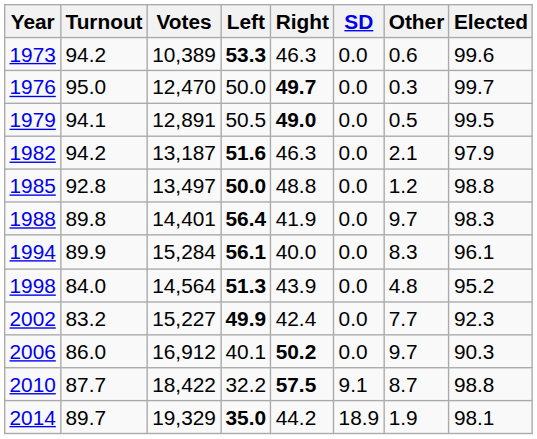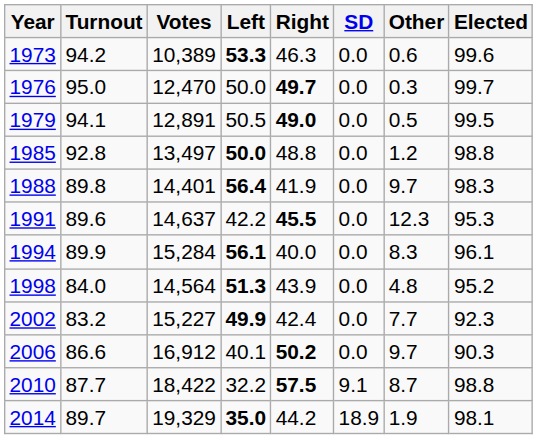 <table class="wikitable sortable" style="font-size: 95%;">
 <tr>
 <th>Year</th>
 <th>Turnout</th>
 <th>Votes</th>
 <th>Left</th>
 <th>Right</th>
 <th><a href='#'>SD</a></th>
 <th>Other</th>
 <th>Elected</th>
 </tr>
 <tr>
 <td><a href='#'>1973</a></td>
 <td>94.2</td>
 <td>10,389</td>
 <td><strong>53.3</strong></td>
 <td>46.3</td>
 <td>0.0</td>
 <td>0.6</td>
 <td>99.6</td>
 </tr>
 <tr>
 <td><a href='#'>1976</a></td>
 <td>95.0</td>
 <td>12,470</td>
 <td>50.0</td>
 <td><strong>49.7</strong></td>
 <td>0.0</td>
 <td>0.3</td>
 <td>99.7</td>
 </tr>
 <tr>
 <td><a href='#'>1979</a></td>
 <td>94.1</td>
 <td>12,891</td>
 <td>50.5</td>
 <td><strong>49.0</strong></td>
 <td>0.0</td>
 <td>0.5</td>
 <td>99.5</td>
 </tr>
 <tr>
-<td><a href='#'>1982</a></td>
-<td>94.2</td>
-<td>13,187</td>
-<td><strong>51.6</strong></td>
-<td>46.3</td>
-<td>0.0</td>
-<td>2.1</td>
-<td>97.9</td>
-</tr>
-<tr>
 <td><a href='#'>1985</a></td>
 <td>92.8</td>
 <td>13,497</td>
 <td><strong>50.0</strong></td>
 <td>48.8</td>
 <td>0.0</td>
 <td>1.2</td>
 <td>98.8</td>
 </tr>
 <tr>
 <td><a href='#'>1988</a></td>
 <td>89.8</td>
 <td>14,401</td>
 <td><strong>56.4</strong></td>
 <td>41.9</td>
 <td>0.0</td>
 <td>9.7</td>
 <td>98.3</td>
+</tr>
+<tr>
+<td><a href='#'>1991</a></td>
+<td>89.6</td>
+<td>14,637</td>
+<td>42.2</td>
+<td><strong>45.5</strong></td>
+<td>0.0</td>
+<td>12.3</td>
+<td>95.3</td>
 </tr>
 <tr>
 <td><a href='#'>1994</a></td>
 <td>89.9</td>
 <td>15,284</td>
 <td><strong>56.1</strong></td>
 <td>40.0</td>
 <td>0.0</td>
 <td>8.3</td>
 <td>96.1</td>
 </tr>
 <tr>
 <td><a href='#'>1998</a></td>
 <td>84.0</td>
 <td>14,564</td>
 <td><strong>51.3</strong></td>
 <td>43.9</td>
 <td>0.0</td>
 <td>4.8</td>
 <td>95.2</td>
 </tr>
 <tr>
 <td><a href='#'>2002</a></td>
 <td>83.2</td>
 <td>15,227</td>
 <td><strong>49.9</strong></td>
 <td>42.4</td>
 <td>0.0</td>
 <td>7.7</td>
 <td>92.3</td>
 </tr>
 <tr>
 <td><a href='#'>2006</a></td>
-<td>86.0</td>
+<td>86.6</td>
 <td>16,912</td>
 <td>40.1</td>
 <td><strong>50.2</strong></td>
 <td>0.0</td>
 <td>9.7</td>
 <td>90.3</td>
 </tr>
 <tr>
 <td><a href='#'>2010</a></td>
 <td>87.7</td>
 <td>18,422</td>
 <td>32.2</td>
 <td><strong>57.5</strong></td>
 <td>9.1</td>
 <td>8.7</td>
 <td>98.8</td>
 </tr>
 <tr>
 <td><a href='#'>2014</a></td>
 <td>89.7</td>
 <td>19,329</td>
 <td><strong>35.0</strong></td>
 <td>44.2</td>
 <td>18.9</td>
 <td>1.9</td>
 <td>98.1</td>
 </tr>
 </table>
